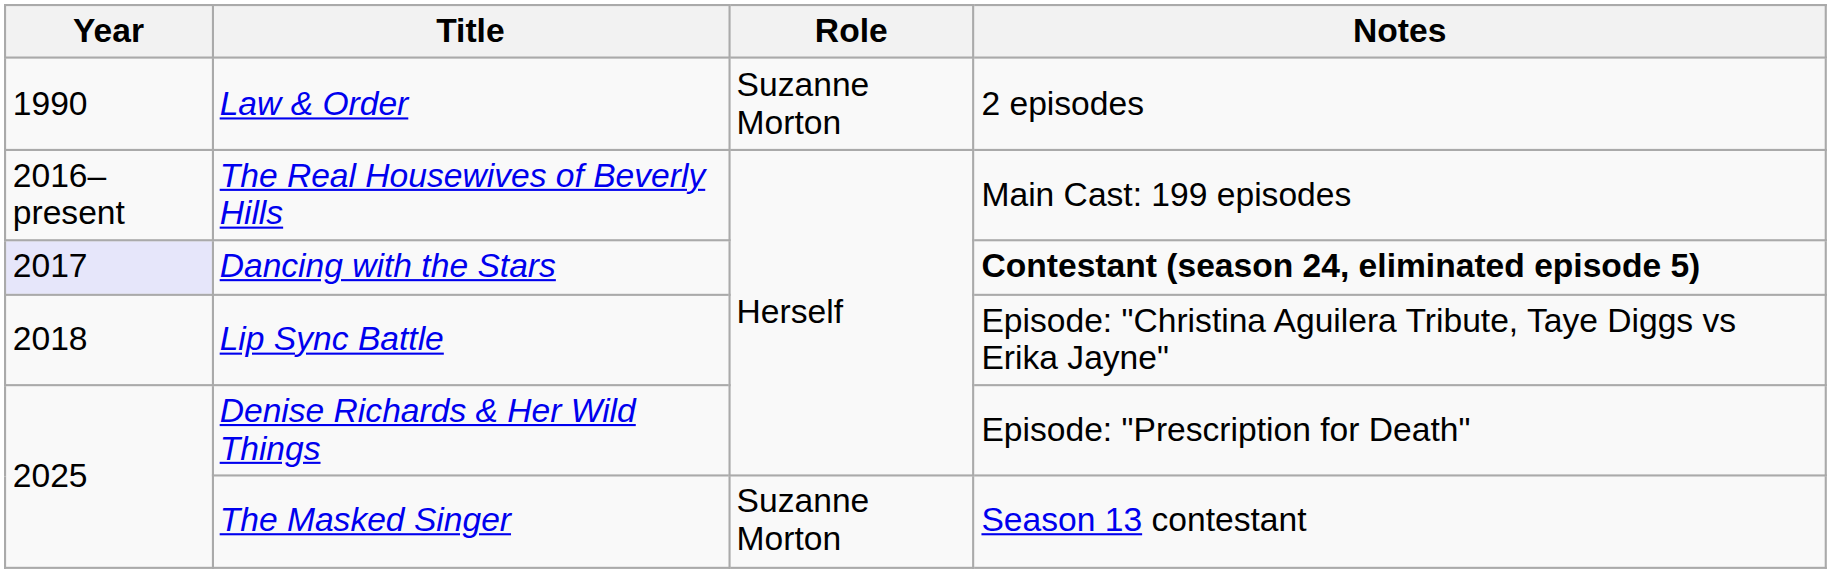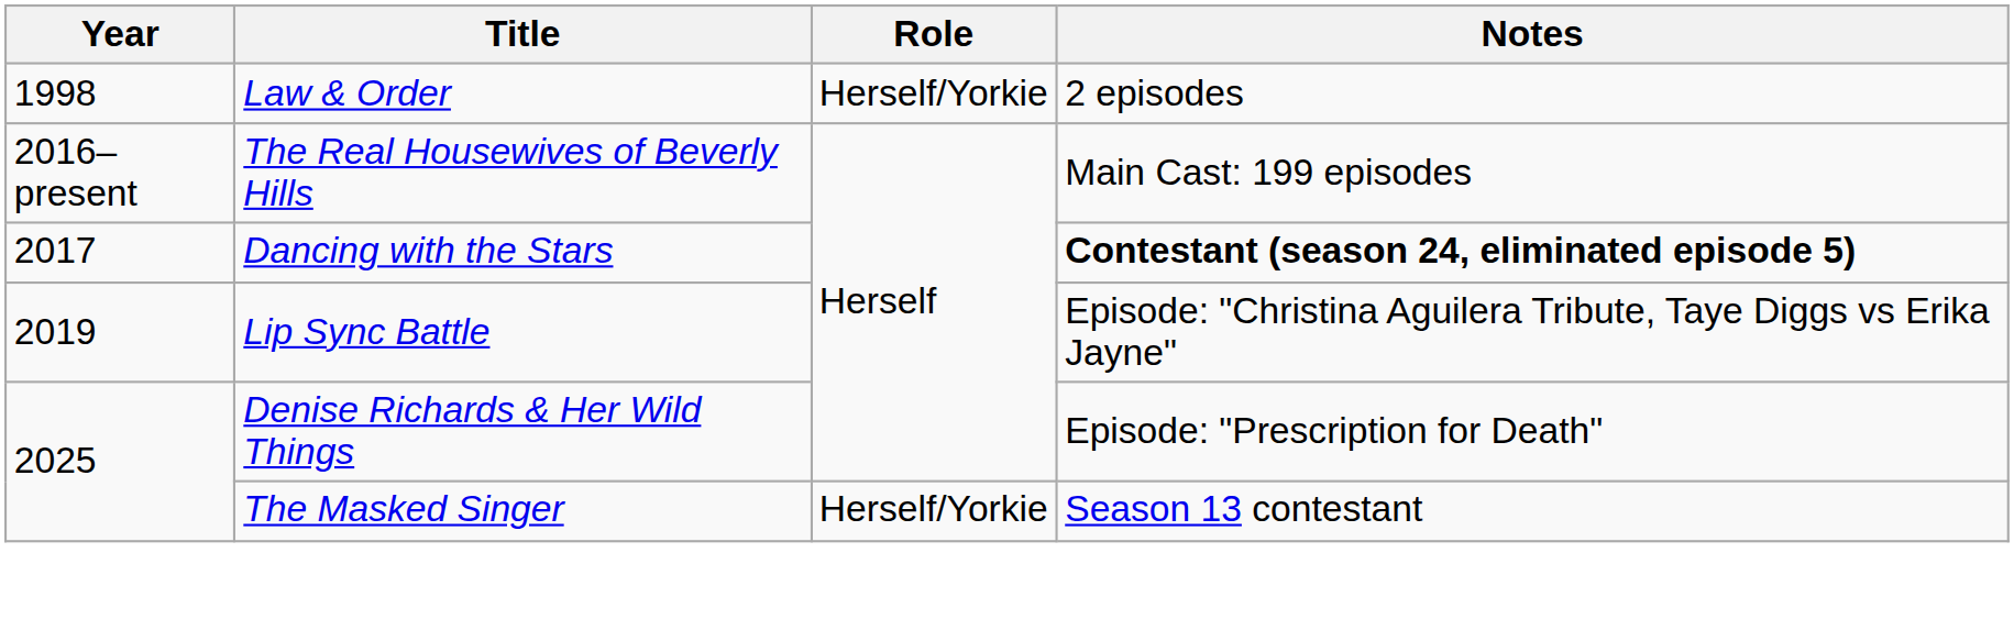 <table class="wikitable">
 <tr>
 <th>Year</th>
 <th>Title</th>
 <th>Role</th>
 <th>Notes</th>
 </tr>
 <tr>
-<td>1990</td>
+<td>1998</td>
 <td><em><a href='#'>Law & Order</a></em></td>
-<td>Suzanne Morton</td>
+<td>Herself/Yorkie</td>
 <td>2 episodes</td>
 </tr>
 <tr>
 <td>2016–present</td>
 <td><em><a href='#'>The Real Housewives of Beverly Hills</a></em></td>
 <td rowspan="4">Herself</td>
 <td>Main Cast: 199 episodes</td>
 </tr>
 <tr>
-<td style="background: lavender;">2017</td>
+<td>2017</td>
 <td><em><a href='#'>Dancing with the Stars</a></em></td>
 <td><strong>Contestant (season 24, eliminated episode 5)</strong></td>
 </tr>
 <tr>
-<td>2018</td>
+<td>2019</td>
 <td><em><a href='#'>Lip Sync Battle</a></em></td>
 <td>Episode: "Christina Aguilera Tribute, Taye Diggs vs Erika Jayne"</td>
 </tr>
 <tr>
 <td rowspan="2">2025</td>
 <td><em><a href='#'>Denise Richards & Her Wild Things</a></em></td>
 <td>Episode: "Prescription for Death"</td>
 </tr>
 <tr>
 <td><em><a href='#'>The Masked Singer</a></em></td>
-<td>Suzanne Morton</td>
+<td>Herself/Yorkie</td>
 <td><a href='#'>Season 13</a> contestant</td>
 </tr>
 </table>
